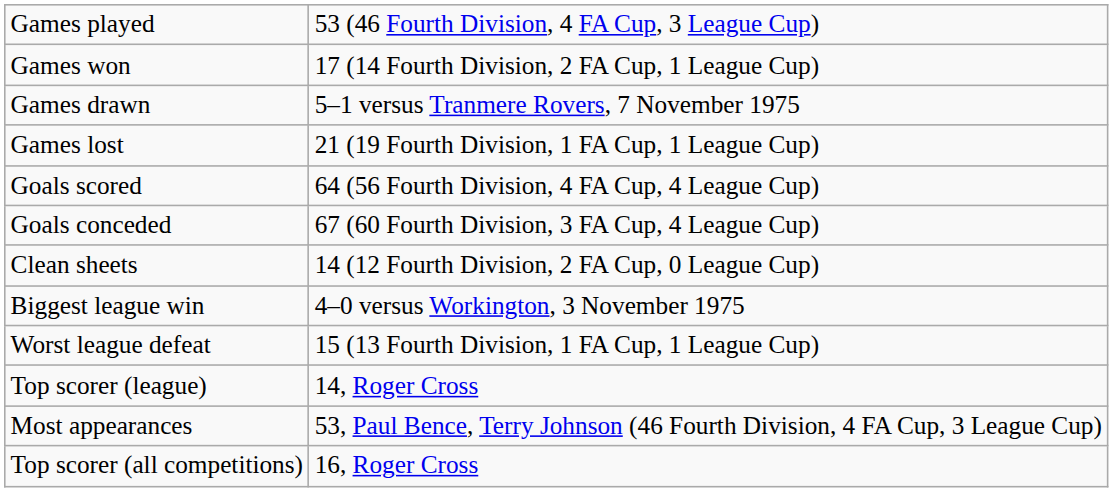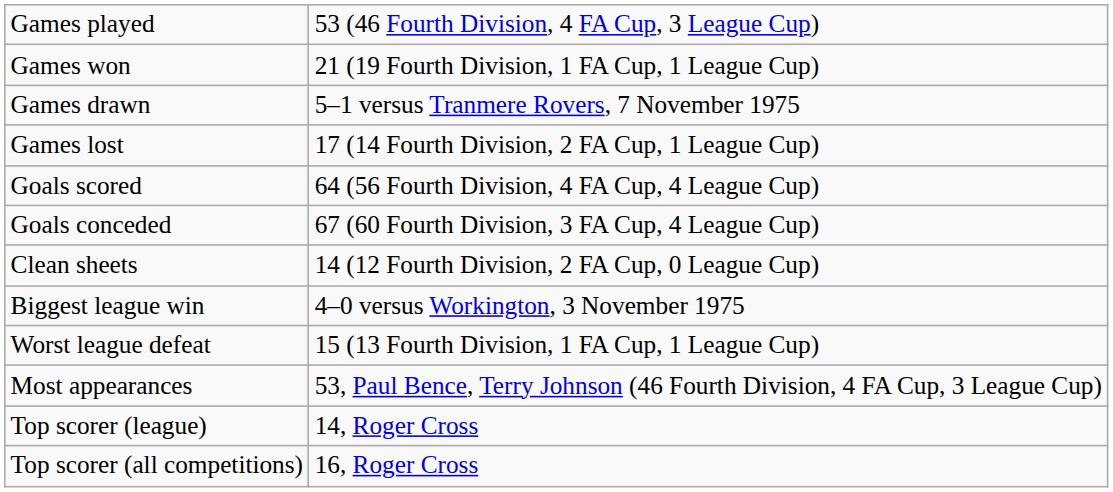 <table class="wikitable">
 <tr>
 <td>Games played</td>
 <td>53 (46 <a href='#'>Fourth Division</a>, 4 <a href='#'>FA Cup</a>, 3 <a href='#'>League Cup</a>)</td>
 </tr>
 <tr>
 <td>Games won</td>
-<td>17 (14 Fourth Division, 2 FA Cup, 1 League Cup)</td>
+<td>21 (19 Fourth Division, 1 FA Cup, 1 League Cup)</td>
 </tr>
 <tr>
 <td>Games drawn</td>
 <td>5–1 versus <a href='#'>Tranmere Rovers</a>, 7 November 1975</td>
 </tr>
 <tr>
 <td>Games lost</td>
-<td>21 (19 Fourth Division, 1 FA Cup, 1 League Cup)</td>
+<td>17 (14 Fourth Division, 2 FA Cup, 1 League Cup)</td>
 </tr>
 <tr>
 <td>Goals scored</td>
 <td>64 (56 Fourth Division, 4 FA Cup, 4 League Cup)</td>
 </tr>
 <tr>
 <td>Goals conceded</td>
 <td>67 (60 Fourth Division, 3 FA Cup, 4 League Cup)</td>
 </tr>
 <tr>
 <td>Clean sheets</td>
 <td>14 (12 Fourth Division, 2 FA Cup, 0 League Cup)</td>
 </tr>
 <tr>
 <td>Biggest league win</td>
 <td>4–0 versus <a href='#'>Workington</a>, 3 November 1975</td>
 </tr>
 <tr>
 <td>Worst league defeat</td>
 <td>15 (13 Fourth Division, 1 FA Cup, 1 League Cup)</td>
 </tr>
 <tr>
+<td>Most appearances</td>
+<td>53, <a href='#'>Paul Bence</a>, <a href='#'>Terry Johnson</a> (46 Fourth Division, 4 FA Cup, 3 League Cup)</td>
+</tr>
+<tr>
 <td>Top scorer (league)</td>
 <td>14, <a href='#'>Roger Cross</a></td>
-</tr>
-<tr>
-<td>Most appearances</td>
-<td>53, <a href='#'>Paul Bence</a>, <a href='#'>Terry Johnson</a> (46 Fourth Division, 4 FA Cup, 3 League Cup)</td>
 </tr>
 <tr>
 <td>Top scorer (all competitions)</td>
 <td>16, <a href='#'>Roger Cross</a></td>
 </tr>
 </table>
